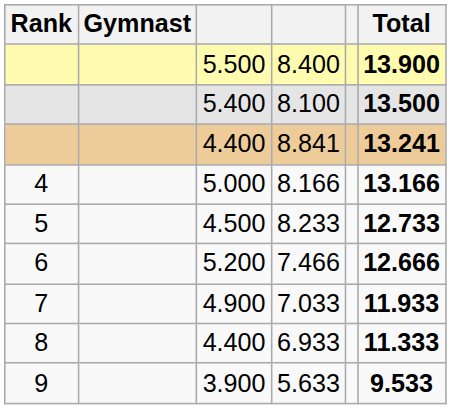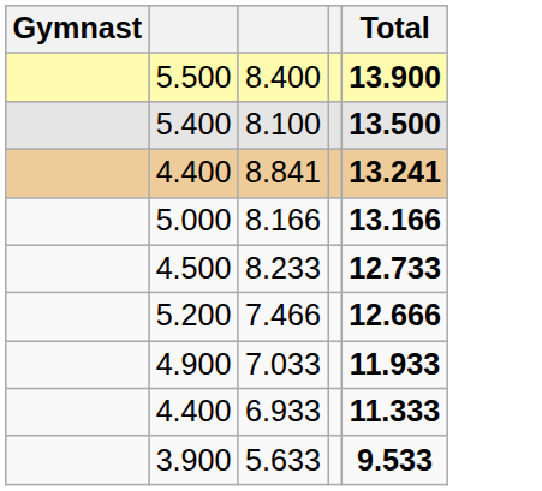 <table style="text-align:center;" class="wikitable sortable">
 <tr>
-<th>Rank</th>
 <th>Gymnast</th>
 <th><small></small></th>
 <th><small></small></th>
 <th><small></small></th>
 <th>Total</th>
 </tr>
 <tr style="background:#fffcaf;">
-<td></td>
 <td align=left></td>
 <td>5.500</td>
 <td>8.400</td>
 <td></td>
 <td><strong>13.900</strong></td>
 </tr>
 <tr style="background:#e5e5e5;">
-<td></td>
 <td align=left></td>
 <td>5.400</td>
 <td>8.100</td>
 <td></td>
 <td><strong>13.500</strong></td>
 </tr>
 <tr style="background:#ec9;">
-<td></td>
 <td align=left></td>
 <td>4.400</td>
 <td>8.841</td>
 <td></td>
 <td><strong>13.241</strong></td>
 </tr>
 <tr>
-<td>4</td>
 <td align=left></td>
 <td>5.000</td>
 <td>8.166</td>
 <td></td>
 <td><strong>13.166</strong></td>
 </tr>
 <tr>
-<td>5</td>
 <td align=left></td>
 <td>4.500</td>
 <td>8.233</td>
 <td></td>
 <td><strong>12.733</strong></td>
 </tr>
 <tr>
-<td>6</td>
 <td align=left></td>
 <td>5.200</td>
 <td>7.466</td>
 <td></td>
 <td><strong>12.666</strong></td>
 </tr>
 <tr>
-<td>7</td>
 <td align=left></td>
 <td>4.900</td>
 <td>7.033</td>
 <td></td>
 <td><strong>11.933</strong></td>
 </tr>
 <tr>
-<td>8</td>
 <td align=left></td>
 <td>4.400</td>
 <td>6.933</td>
 <td></td>
 <td><strong>11.333</strong></td>
 </tr>
 <tr>
-<td>9</td>
 <td align=left></td>
 <td>3.900</td>
 <td>5.633</td>
 <td></td>
 <td><strong>9.533</strong></td>
 </tr>
 </table>
